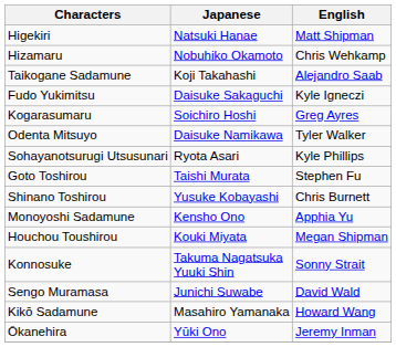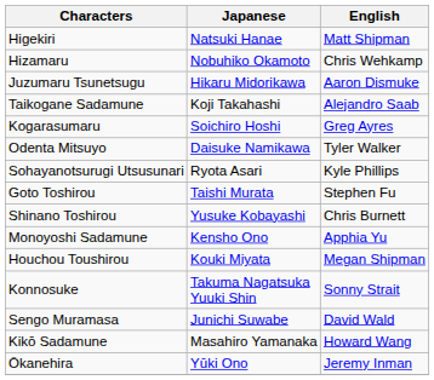 <table class="wikitable">
 <tr>
 <th>Characters</th>
 <th>Japanese</th>
 <th>English</th>
 </tr>
 <tr>
 <td>Higekiri</td>
 <td><a href='#'>Natsuki Hanae</a></td>
 <td><a href='#'>Matt Shipman</a></td>
 </tr>
 <tr>
 <td>Hizamaru</td>
 <td><a href='#'>Nobuhiko Okamoto</a></td>
 <td>Chris Wehkamp</td>
 </tr>
 <tr>
+<td>Juzumaru Tsunetsugu</td>
+<td><a href='#'>Hikaru Midorikawa</a></td>
+<td><a href='#'>Aaron Dismuke</a></td>
+</tr>
+<tr>
 <td>Taikogane Sadamune</td>
 <td>Koji Takahashi</td>
 <td><a href='#'>Alejandro Saab</a></td>
-</tr>
-<tr>
-<td>Fudo Yukimitsu</td>
-<td><a href='#'>Daisuke Sakaguchi</a></td>
-<td>Kyle Igneczi</td>
 </tr>
 <tr>
 <td>Kogarasumaru</td>
 <td><a href='#'>Soichiro Hoshi</a></td>
 <td><a href='#'>Greg Ayres</a></td>
 </tr>
 <tr>
 <td>Odenta Mitsuyo</td>
 <td><a href='#'>Daisuke Namikawa</a></td>
 <td>Tyler Walker</td>
 </tr>
 <tr>
 <td>Sohayanotsurugi Utsusunari</td>
 <td>Ryota Asari</td>
 <td>Kyle Phillips</td>
 </tr>
 <tr>
 <td>Goto Toshirou</td>
 <td><a href='#'>Taishi Murata</a></td>
 <td>Stephen Fu</td>
 </tr>
 <tr>
 <td>Shinano Toshirou</td>
 <td><a href='#'>Yusuke Kobayashi</a></td>
 <td>Chris Burnett</td>
 </tr>
 <tr>
 <td>Monoyoshi Sadamune</td>
 <td><a href='#'>Kensho Ono</a></td>
 <td><a href='#'>Apphia Yu</a></td>
 </tr>
 <tr>
 <td>Houchou Toushirou</td>
 <td><a href='#'>Kouki Miyata</a></td>
 <td><a href='#'>Megan Shipman</a></td>
 </tr>
 <tr>
 <td>Konnosuke</td>
 <td><a href='#'>Takuma Nagatsuka</a><br><a href='#'>Yuuki Shin</a></td>
 <td><a href='#'>Sonny Strait</a></td>
 </tr>
 <tr>
 <td>Sengo Muramasa</td>
 <td><a href='#'>Junichi Suwabe</a></td>
 <td><a href='#'>David Wald</a></td>
 </tr>
 <tr>
 <td>Kikō Sadamune</td>
 <td>Masahiro Yamanaka</td>
 <td><a href='#'>Howard Wang</a></td>
 </tr>
 <tr>
 <td>Ōkanehira</td>
 <td><a href='#'>Yūki Ono</a></td>
 <td><a href='#'>Jeremy Inman</a></td>
 </tr>
 <tr>
 </tr>
 </table>
